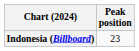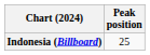 <table class="wikitable plainrowheaders" style="text-align:center">
 <tr>
 <th scope="col">Chart (2024)</th>
 <th scope="col">Peak<br>position</th>
 </tr>
 <tr>
 <th scope="row">Indonesia (<em><a href='#'>Billboard</a></em>)</th>
-<td>23</td>
+<td>25</td>
 </tr>
 </table>
